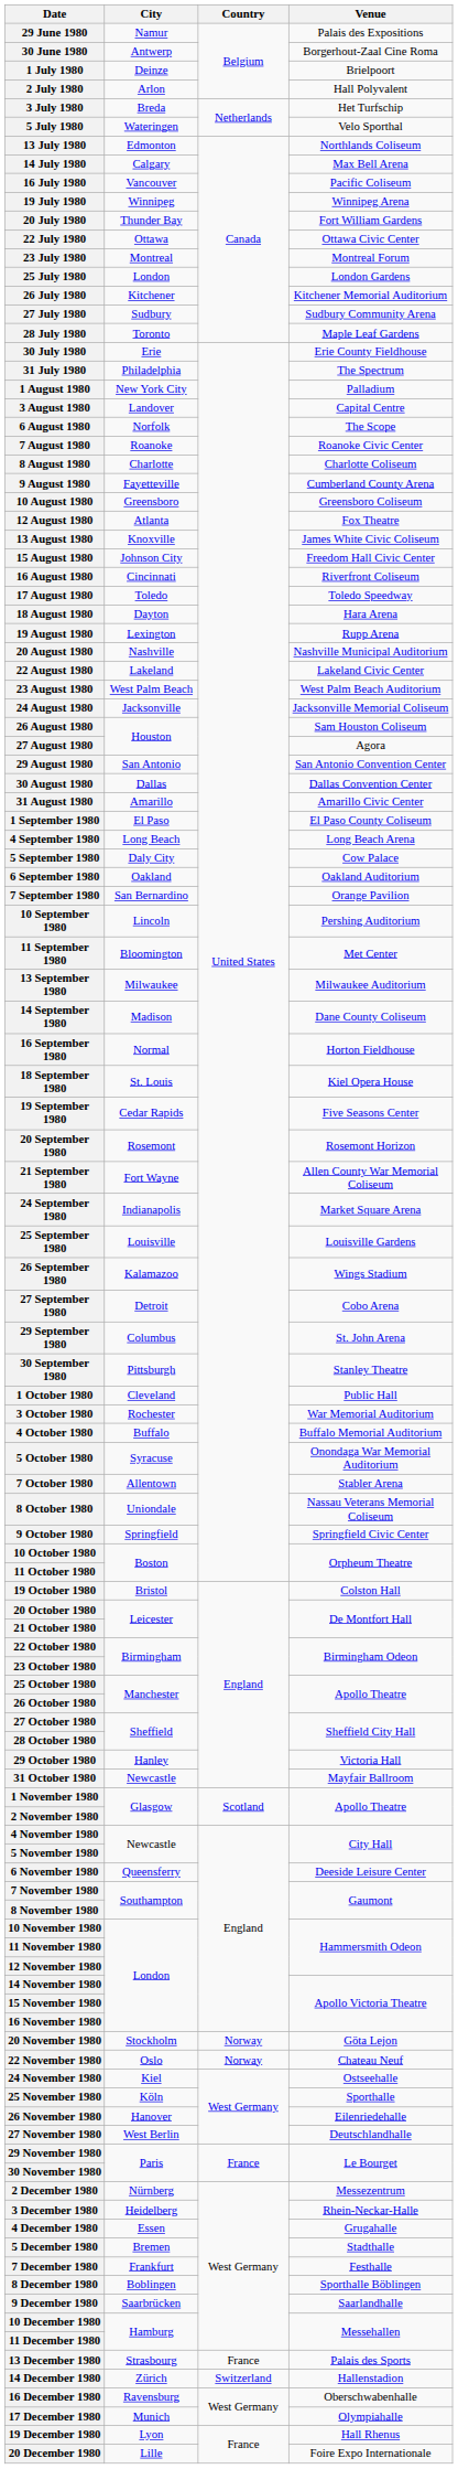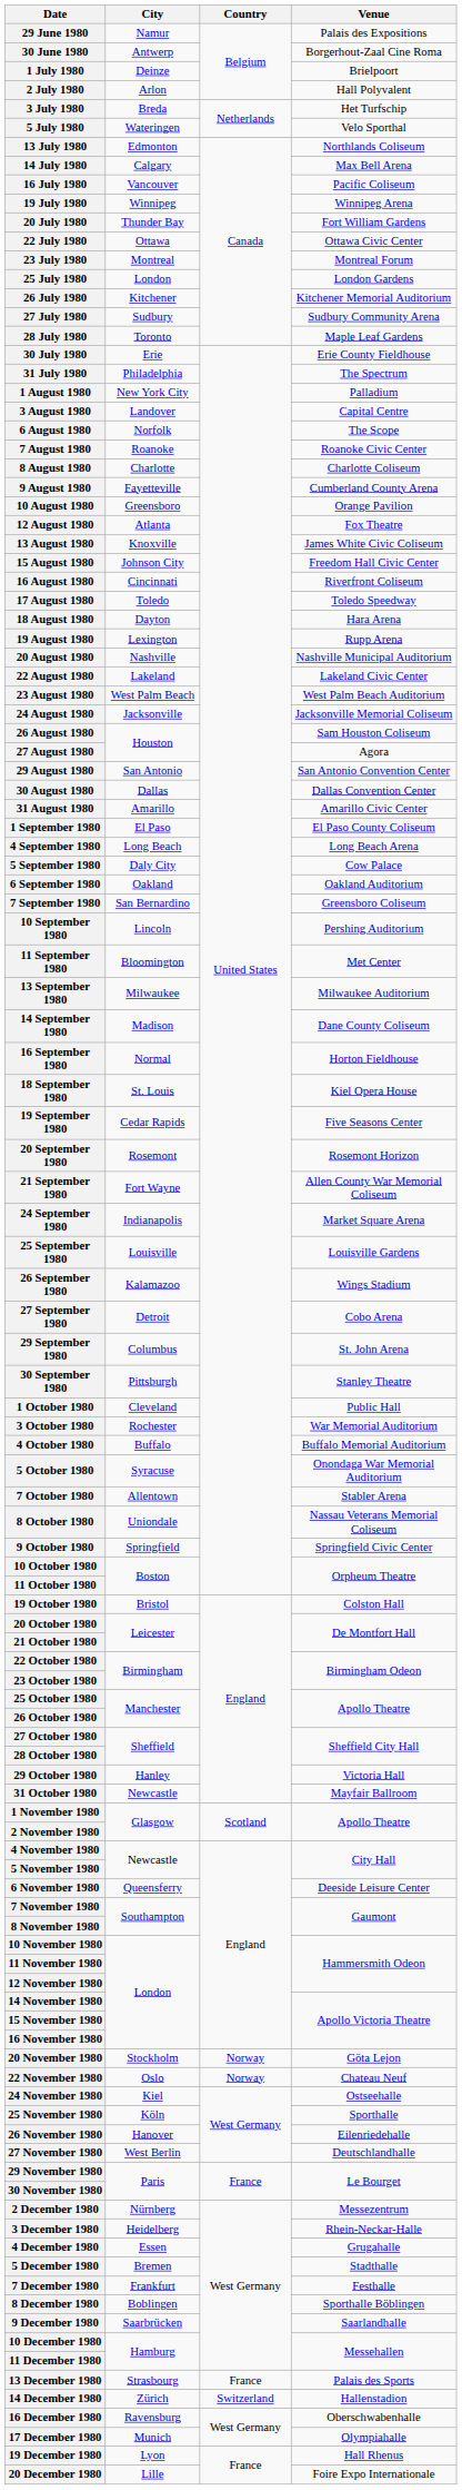 <table class="wikitable plainrowheaders" style="text-align:center;">
 <tr>
 <th scope="col" style="width:12em;">Date</th>
 <th scope="col" style="width:10em;">City</th>
 <th scope="col" style="width:10em;">Country</th>
 <th scope="col" style="width:20em;">Venue</th>
 </tr>
 <tr>
 <th scope="row" style="text-align:center;">29 June 1980</th>
 <td><a href='#'>Namur</a></td>
 <td rowspan="4"><a href='#'>Belgium</a></td>
 <td>Palais des Expositions</td>
 </tr>
 <tr>
 <th scope="row" style="text-align:center;">30 June 1980</th>
 <td><a href='#'>Antwerp</a></td>
 <td>Borgerhout-Zaal Cine Roma</td>
 </tr>
 <tr>
 <th scope="row" style="text-align:center;">1 July 1980</th>
 <td><a href='#'>Deinze</a></td>
 <td>Brielpoort</td>
 </tr>
 <tr>
 <th scope="row" style="text-align:center;">2 July 1980</th>
 <td><a href='#'>Arlon</a></td>
 <td>Hall Polyvalent</td>
 </tr>
 <tr>
 <th scope="row" style="text-align:center;">3 July 1980</th>
 <td><a href='#'>Breda</a></td>
 <td rowspan="2"><a href='#'>Netherlands</a></td>
 <td>Het Turfschip</td>
 </tr>
 <tr>
 <th scope="row" style="text-align:center;">5 July 1980</th>
 <td><a href='#'>Wateringen</a></td>
 <td>Velo Sporthal</td>
 </tr>
 <tr>
 <th scope="row" style="text-align:center;">13 July 1980</th>
 <td><a href='#'>Edmonton</a></td>
 <td rowspan="11"><a href='#'>Canada</a></td>
 <td><a href='#'>Northlands Coliseum</a></td>
 </tr>
 <tr>
 <th scope="row" style="text-align:center;">14 July 1980</th>
 <td><a href='#'>Calgary</a></td>
 <td><a href='#'>Max Bell Arena</a></td>
 </tr>
 <tr>
 <th scope="row" style="text-align:center;">16 July 1980</th>
 <td><a href='#'>Vancouver</a></td>
 <td><a href='#'>Pacific Coliseum</a></td>
 </tr>
 <tr>
 <th scope="row" style="text-align:center;">19 July 1980</th>
 <td><a href='#'>Winnipeg</a></td>
 <td><a href='#'>Winnipeg Arena</a></td>
 </tr>
 <tr>
 <th scope="row" style="text-align:center;">20 July 1980</th>
 <td><a href='#'>Thunder Bay</a></td>
 <td><a href='#'>Fort William Gardens</a></td>
 </tr>
 <tr>
 <th scope="row" style="text-align:center;">22 July 1980</th>
 <td><a href='#'>Ottawa</a></td>
 <td><a href='#'>Ottawa Civic Center</a></td>
 </tr>
 <tr>
 <th scope="row" style="text-align:center;">23 July 1980</th>
 <td><a href='#'>Montreal</a></td>
 <td><a href='#'>Montreal Forum</a></td>
 </tr>
 <tr>
 <th scope="row" style="text-align:center;">25 July 1980</th>
 <td><a href='#'>London</a></td>
 <td><a href='#'>London Gardens</a></td>
 </tr>
 <tr>
 <th scope="row" style="text-align:center;">26 July 1980</th>
 <td><a href='#'>Kitchener</a></td>
 <td><a href='#'>Kitchener Memorial Auditorium</a></td>
 </tr>
 <tr>
 <th scope="row" style="text-align:center;">27 July 1980</th>
 <td><a href='#'>Sudbury</a></td>
 <td><a href='#'>Sudbury Community Arena</a></td>
 </tr>
 <tr>
 <th scope="row" style="text-align:center;">28 July 1980</th>
 <td><a href='#'>Toronto</a></td>
 <td><a href='#'>Maple Leaf Gardens</a></td>
 </tr>
 <tr>
 <th scope="row" style="text-align:center;">30 July 1980</th>
 <td><a href='#'>Erie</a></td>
 <td rowspan="54"><a href='#'>United States</a></td>
 <td><a href='#'>Erie County Fieldhouse</a></td>
 </tr>
 <tr>
 <th scope="row" style="text-align:center;">31 July 1980</th>
 <td><a href='#'>Philadelphia</a></td>
 <td><a href='#'>The Spectrum</a></td>
 </tr>
 <tr>
 <th scope="row" style="text-align:center;">1 August 1980</th>
 <td><a href='#'>New York City</a></td>
 <td><a href='#'>Palladium</a></td>
 </tr>
 <tr>
 <th scope="row" style="text-align:center;">3 August 1980</th>
 <td><a href='#'>Landover</a></td>
 <td><a href='#'>Capital Centre</a></td>
 </tr>
 <tr>
 <th scope="row" style="text-align:center;">6 August 1980</th>
 <td><a href='#'>Norfolk</a></td>
 <td><a href='#'>The Scope</a></td>
 </tr>
 <tr>
 <th scope="row" style="text-align:center;">7 August 1980</th>
 <td><a href='#'>Roanoke</a></td>
 <td><a href='#'>Roanoke Civic Center</a></td>
 </tr>
 <tr>
 <th scope="row" style="text-align:center;">8 August 1980</th>
 <td><a href='#'>Charlotte</a></td>
 <td><a href='#'>Charlotte Coliseum</a></td>
 </tr>
 <tr>
 <th scope="row" style="text-align:center;">9 August 1980</th>
 <td><a href='#'>Fayetteville</a></td>
 <td><a href='#'>Cumberland County Arena</a></td>
 </tr>
 <tr>
 <th scope="row" style="text-align:center;">10 August 1980</th>
 <td><a href='#'>Greensboro</a></td>
-<td><a href='#'>Greensboro Coliseum</a></td>
+<td><a href='#'>Orange Pavilion</a></td>
 </tr>
 <tr>
 <th scope="row" style="text-align:center;">12 August 1980</th>
 <td><a href='#'>Atlanta</a></td>
 <td><a href='#'>Fox Theatre</a></td>
 </tr>
 <tr>
 <th scope="row" style="text-align:center;">13 August 1980</th>
 <td><a href='#'>Knoxville</a></td>
 <td><a href='#'>James White Civic Coliseum</a></td>
 </tr>
 <tr>
 <th scope="row" style="text-align:center;">15 August 1980</th>
 <td><a href='#'>Johnson City</a></td>
 <td><a href='#'>Freedom Hall Civic Center</a></td>
 </tr>
 <tr>
 <th scope="row" style="text-align:center;">16 August 1980</th>
 <td><a href='#'>Cincinnati</a></td>
 <td><a href='#'>Riverfront Coliseum</a></td>
 </tr>
 <tr>
 <th scope="row" style="text-align:center;">17 August 1980</th>
 <td><a href='#'>Toledo</a></td>
 <td><a href='#'>Toledo Speedway</a></td>
 </tr>
 <tr>
 <th scope="row" style="text-align:center;">18 August 1980</th>
 <td><a href='#'>Dayton</a></td>
 <td><a href='#'>Hara Arena</a></td>
 </tr>
 <tr>
 <th scope="row" style="text-align:center;">19 August 1980</th>
 <td><a href='#'>Lexington</a></td>
 <td><a href='#'>Rupp Arena</a></td>
 </tr>
 <tr>
 <th scope="row" style="text-align:center;">20 August 1980</th>
 <td><a href='#'>Nashville</a></td>
 <td><a href='#'>Nashville Municipal Auditorium</a></td>
 </tr>
 <tr>
 <th scope="row" style="text-align:center;">22 August 1980</th>
 <td><a href='#'>Lakeland</a></td>
 <td><a href='#'>Lakeland Civic Center</a></td>
 </tr>
 <tr>
 <th scope="row" style="text-align:center;">23 August 1980</th>
 <td><a href='#'>West Palm Beach</a></td>
 <td><a href='#'>West Palm Beach Auditorium</a></td>
 </tr>
 <tr>
 <th scope="row" style="text-align:center;">24 August 1980</th>
 <td><a href='#'>Jacksonville</a></td>
 <td><a href='#'>Jacksonville Memorial Coliseum</a></td>
 </tr>
 <tr>
 <th scope="row" style="text-align:center;">26 August 1980</th>
 <td rowspan="2"><a href='#'>Houston</a></td>
 <td><a href='#'>Sam Houston Coliseum</a></td>
 </tr>
 <tr>
 <th scope="row" style="text-align:center;">27 August 1980</th>
 <td>Agora</td>
 </tr>
 <tr>
 <th scope="row" style="text-align:center;">29 August 1980</th>
 <td><a href='#'>San Antonio</a></td>
 <td><a href='#'>San Antonio Convention Center</a></td>
 </tr>
 <tr>
 <th scope="row" style="text-align:center;">30 August 1980</th>
 <td><a href='#'>Dallas</a></td>
 <td><a href='#'>Dallas Convention Center</a></td>
 </tr>
 <tr>
 <th scope="row" style="text-align:center;">31 August 1980</th>
 <td><a href='#'>Amarillo</a></td>
 <td><a href='#'>Amarillo Civic Center</a></td>
 </tr>
 <tr>
 <th scope="row" style="text-align:center;">1 September 1980</th>
 <td><a href='#'>El Paso</a></td>
 <td><a href='#'>El Paso County Coliseum</a></td>
 </tr>
 <tr>
 <th scope="row" style="text-align:center;">4 September 1980</th>
 <td><a href='#'>Long Beach</a></td>
 <td><a href='#'>Long Beach Arena</a></td>
 </tr>
 <tr>
 <th scope="row" style="text-align:center;">5 September 1980</th>
 <td><a href='#'>Daly City</a></td>
 <td><a href='#'>Cow Palace</a></td>
 </tr>
 <tr>
 <th scope="row" style="text-align:center;">6 September 1980</th>
 <td><a href='#'>Oakland</a></td>
 <td><a href='#'>Oakland Auditorium</a></td>
 </tr>
 <tr>
 <th scope="row" style="text-align:center;">7 September 1980</th>
 <td><a href='#'>San Bernardino</a></td>
-<td><a href='#'>Orange Pavilion</a></td>
+<td><a href='#'>Greensboro Coliseum</a></td>
 </tr>
 <tr>
 <th scope="row" style="text-align:center;">10 September 1980</th>
 <td><a href='#'>Lincoln</a></td>
 <td><a href='#'>Pershing Auditorium</a></td>
 </tr>
 <tr>
 <th scope="row" style="text-align:center;">11 September 1980</th>
 <td><a href='#'>Bloomington</a></td>
 <td><a href='#'>Met Center</a></td>
 </tr>
 <tr>
 <th scope="row" style="text-align:center;">13 September 1980</th>
 <td><a href='#'>Milwaukee</a></td>
 <td><a href='#'>Milwaukee Auditorium</a></td>
 </tr>
 <tr>
 <th scope="row" style="text-align:center;">14 September 1980</th>
 <td><a href='#'>Madison</a></td>
 <td><a href='#'>Dane County Coliseum</a></td>
 </tr>
 <tr>
 <th scope="row" style="text-align:center;">16 September 1980</th>
 <td><a href='#'>Normal</a></td>
 <td><a href='#'>Horton Fieldhouse</a></td>
 </tr>
 <tr>
 <th scope="row" style="text-align:center;">18 September 1980</th>
 <td><a href='#'>St. Louis</a></td>
 <td><a href='#'>Kiel Opera House</a></td>
 </tr>
 <tr>
 <th scope="row" style="text-align:center;">19 September 1980</th>
 <td><a href='#'>Cedar Rapids</a></td>
 <td><a href='#'>Five Seasons Center</a></td>
 </tr>
 <tr>
 <th scope="row" style="text-align:center;">20 September 1980</th>
 <td><a href='#'>Rosemont</a></td>
 <td><a href='#'>Rosemont Horizon</a></td>
 </tr>
 <tr>
 <th scope="row" style="text-align:center;">21 September 1980</th>
 <td><a href='#'>Fort Wayne</a></td>
 <td><a href='#'>Allen County War Memorial Coliseum</a></td>
 </tr>
 <tr>
 <th scope="row" style="text-align:center;">24 September 1980</th>
 <td><a href='#'>Indianapolis</a></td>
 <td><a href='#'>Market Square Arena</a></td>
 </tr>
 <tr>
 <th scope="row" style="text-align:center;">25 September 1980</th>
 <td><a href='#'>Louisville</a></td>
 <td><a href='#'>Louisville Gardens</a></td>
 </tr>
 <tr>
 <th scope="row" style="text-align:center;">26 September 1980</th>
 <td><a href='#'>Kalamazoo</a></td>
 <td><a href='#'>Wings Stadium</a></td>
 </tr>
 <tr>
 <th scope="row" style="text-align:center;">27 September 1980</th>
 <td><a href='#'>Detroit</a></td>
 <td><a href='#'>Cobo Arena</a></td>
 </tr>
 <tr>
 <th scope="row" style="text-align:center;">29 September 1980</th>
 <td><a href='#'>Columbus</a></td>
 <td><a href='#'>St. John Arena</a></td>
 </tr>
 <tr>
 <th scope="row" style="text-align:center;">30 September 1980</th>
 <td><a href='#'>Pittsburgh</a></td>
 <td><a href='#'>Stanley Theatre</a></td>
 </tr>
 <tr>
 <th scope="row" style="text-align:center;">1 October 1980</th>
 <td><a href='#'>Cleveland</a></td>
 <td><a href='#'>Public Hall</a></td>
 </tr>
 <tr>
 <th scope="row" style="text-align:center;">3 October 1980</th>
 <td><a href='#'>Rochester</a></td>
 <td><a href='#'>War Memorial Auditorium</a></td>
 </tr>
 <tr>
 <th scope="row" style="text-align:center;">4 October 1980</th>
 <td><a href='#'>Buffalo</a></td>
 <td><a href='#'>Buffalo Memorial Auditorium</a></td>
 </tr>
 <tr>
 <th scope="row" style="text-align:center;">5 October 1980</th>
 <td><a href='#'>Syracuse</a></td>
 <td><a href='#'>Onondaga War Memorial Auditorium</a></td>
 </tr>
 <tr>
 <th scope="row" style="text-align:center;">7 October 1980</th>
 <td><a href='#'>Allentown</a></td>
 <td><a href='#'>Stabler Arena</a></td>
 </tr>
 <tr>
 <th scope="row" style="text-align:center;">8 October 1980</th>
 <td><a href='#'>Uniondale</a></td>
 <td><a href='#'>Nassau Veterans Memorial Coliseum</a></td>
 </tr>
 <tr>
 <th scope="row" style="text-align:center;">9 October 1980</th>
 <td><a href='#'>Springfield</a></td>
 <td><a href='#'>Springfield Civic Center</a></td>
 </tr>
 <tr>
 <th scope="row" style="text-align:center;">10 October 1980</th>
 <td rowspan="2"><a href='#'>Boston</a></td>
 <td rowspan="2"><a href='#'>Orpheum Theatre</a></td>
 </tr>
 <tr>
 <th scope="row" style="text-align:center;">11 October 1980</th>
 </tr>
 <tr>
 <th scope="row" style="text-align:center;">19 October 1980</th>
 <td><a href='#'>Bristol</a></td>
 <td rowspan="11"><a href='#'>England</a></td>
 <td><a href='#'>Colston Hall</a></td>
 </tr>
 <tr>
 <th scope="row" style="text-align:center;">20 October 1980</th>
 <td rowspan="2"><a href='#'>Leicester</a></td>
 <td rowspan="2"><a href='#'>De Montfort Hall</a></td>
 </tr>
 <tr>
 <th scope="row" style="text-align:center;">21 October 1980</th>
 </tr>
 <tr>
 <th scope="row" style="text-align:center;">22 October 1980</th>
 <td rowspan="2"><a href='#'>Birmingham</a></td>
 <td rowspan="2"><a href='#'>Birmingham Odeon</a></td>
 </tr>
 <tr>
 <th scope="row" style="text-align:center;">23 October 1980</th>
 </tr>
 <tr>
 <th scope="row" style="text-align:center;">25 October 1980</th>
 <td rowspan="2"><a href='#'>Manchester</a></td>
 <td rowspan="2"><a href='#'>Apollo Theatre</a></td>
 </tr>
 <tr>
 <th scope="row" style="text-align:center;">26 October 1980</th>
 </tr>
 <tr>
 <th scope="row" style="text-align:center;">27 October 1980</th>
 <td rowspan="2"><a href='#'>Sheffield</a></td>
 <td rowspan="2"><a href='#'>Sheffield City Hall</a></td>
 </tr>
 <tr>
 <th scope="row" style="text-align:center;">28 October 1980</th>
 </tr>
 <tr>
 <th scope="row" style="text-align:center;">29 October 1980</th>
 <td><a href='#'>Hanley</a></td>
 <td><a href='#'>Victoria Hall</a></td>
 </tr>
 <tr>
 <th scope="row" style="text-align:center;">31 October 1980</th>
 <td><a href='#'>Newcastle</a></td>
 <td><a href='#'>Mayfair Ballroom</a></td>
 </tr>
 <tr>
 <th scope="row" style="text-align:center;">1 November 1980</th>
 <td rowspan="2"><a href='#'>Glasgow</a></td>
 <td rowspan="2"><a href='#'>Scotland</a></td>
 <td rowspan="2"><a href='#'>Apollo Theatre</a></td>
 </tr>
 <tr>
 <th scope="row" style="text-align:center;">2 November 1980</th>
 </tr>
 <tr>
 <th scope="row" style="text-align:center;">4 November 1980</th>
 <td rowspan="2">Newcastle</td>
 <td rowspan="11">England</td>
 <td rowspan="2"><a href='#'>City Hall</a></td>
 </tr>
 <tr>
 <th scope="row" style="text-align:center;">5 November 1980</th>
 </tr>
 <tr>
 <th scope="row" style="text-align:center;">6 November 1980</th>
 <td><a href='#'>Queensferry</a></td>
 <td><a href='#'>Deeside Leisure Center</a></td>
 </tr>
 <tr>
 <th scope="row" style="text-align:center;">7 November 1980</th>
 <td rowspan="2"><a href='#'>Southampton</a></td>
 <td rowspan="2"><a href='#'>Gaumont</a></td>
 </tr>
 <tr>
 <th scope="row" style="text-align:center;">8 November 1980</th>
 </tr>
 <tr>
 <th scope="row" style="text-align:center;">10 November 1980</th>
 <td rowspan="6"><a href='#'>London</a></td>
 <td rowspan="3"><a href='#'>Hammersmith Odeon</a></td>
 </tr>
 <tr>
 <th scope="row" style="text-align:center;">11 November 1980</th>
 </tr>
 <tr>
 <th scope="row" style="text-align:center;">12 November 1980</th>
 </tr>
 <tr>
 <th scope="row" style="text-align:center;">14 November 1980</th>
 <td rowspan="3"><a href='#'>Apollo Victoria Theatre</a></td>
 </tr>
 <tr>
 <th scope="row" style="text-align:center;">15 November 1980</th>
 </tr>
 <tr>
 <th scope="row" style="text-align:center;">16 November 1980</th>
 </tr>
 <tr>
 <th scope="row" style="text-align:center;">20 November 1980</th>
 <td><a href='#'>Stockholm</a></td>
 <td><a href='#'>Norway</a></td>
 <td><a href='#'>Göta Lejon</a></td>
 </tr>
 <tr>
 <th scope="row" style="text-align:center;">22 November 1980</th>
 <td><a href='#'>Oslo</a></td>
 <td><a href='#'>Norway</a></td>
 <td><a href='#'>Chateau Neuf</a></td>
 </tr>
 <tr>
 <th scope="row" style="text-align:center;">24 November 1980</th>
 <td><a href='#'>Kiel</a></td>
 <td rowspan="4"><a href='#'>West Germany</a></td>
 <td><a href='#'>Ostseehalle</a></td>
 </tr>
 <tr>
 <th scope="row" style="text-align:center;">25 November 1980</th>
 <td><a href='#'>Köln</a></td>
 <td><a href='#'>Sporthalle</a></td>
 </tr>
 <tr>
 <th scope="row" style="text-align:center;">26 November 1980</th>
 <td><a href='#'>Hanover</a></td>
 <td><a href='#'>Eilenriedehalle</a></td>
 </tr>
 <tr>
 <th scope="row" style="text-align:center;">27 November 1980</th>
 <td><a href='#'>West Berlin</a></td>
 <td><a href='#'>Deutschlandhalle</a></td>
 </tr>
 <tr>
 <th scope="row" style="text-align:center;">29 November 1980</th>
 <td rowspan="2"><a href='#'>Paris</a></td>
 <td rowspan="2"><a href='#'>France</a></td>
 <td rowspan="2"><a href='#'>Le Bourget</a></td>
 </tr>
 <tr>
 <th scope="row" style="text-align:center;">30 November 1980</th>
 </tr>
 <tr>
 <th scope="row" style="text-align:center;">2 December 1980</th>
 <td><a href='#'>Nürnberg</a></td>
 <td rowspan="9">West Germany</td>
 <td><a href='#'>Messezentrum</a></td>
 </tr>
 <tr>
 <th scope="row" style="text-align:center;">3 December 1980</th>
 <td><a href='#'>Heidelberg</a></td>
 <td><a href='#'>Rhein-Neckar-Halle</a></td>
 </tr>
 <tr>
 <th scope="row" style="text-align:center;">4 December 1980</th>
 <td><a href='#'>Essen</a></td>
 <td><a href='#'>Grugahalle</a></td>
 </tr>
 <tr>
 <th scope="row" style="text-align:center;">5 December 1980</th>
 <td><a href='#'>Bremen</a></td>
 <td><a href='#'>Stadthalle</a></td>
 </tr>
 <tr>
 <th scope="row" style="text-align:center;">7 December 1980</th>
 <td><a href='#'>Frankfurt</a></td>
 <td><a href='#'>Festhalle</a></td>
 </tr>
 <tr>
 <th scope="row" style="text-align:center;">8 December 1980</th>
 <td><a href='#'>Boblingen</a></td>
 <td><a href='#'>Sporthalle Böblingen</a></td>
 </tr>
 <tr>
 <th scope="row" style="text-align:center;">9 December 1980</th>
 <td><a href='#'>Saarbrücken</a></td>
 <td><a href='#'>Saarlandhalle</a></td>
 </tr>
 <tr>
 <th scope="row" style="text-align:center;">10 December 1980</th>
 <td rowspan="2"><a href='#'>Hamburg</a></td>
 <td rowspan="2"><a href='#'>Messehallen</a></td>
 </tr>
 <tr>
 <th scope="row" style="text-align:center;">11 December 1980</th>
 </tr>
 <tr>
 <th scope="row" style="text-align:center;">13 December 1980</th>
 <td><a href='#'>Strasbourg</a></td>
 <td>France</td>
 <td><a href='#'>Palais des Sports</a></td>
 </tr>
 <tr>
 <th scope="row" style="text-align:center;">14 December 1980</th>
 <td><a href='#'>Zürich</a></td>
 <td><a href='#'>Switzerland</a></td>
 <td><a href='#'>Hallenstadion</a></td>
 </tr>
 <tr>
 <th scope="row" style="text-align:center;">16 December 1980</th>
 <td><a href='#'>Ravensburg</a></td>
 <td rowspan="2">West Germany</td>
 <td>Oberschwabenhalle</td>
 </tr>
 <tr>
 <th scope="row" style="text-align:center;">17 December 1980</th>
 <td><a href='#'>Munich</a></td>
 <td><a href='#'>Olympiahalle</a></td>
 </tr>
 <tr>
 <th scope="row" style="text-align:center;">19 December 1980</th>
 <td><a href='#'>Lyon</a></td>
 <td rowspan="2">France</td>
 <td><a href='#'>Hall Rhenus</a></td>
 </tr>
 <tr>
 <th scope="row" style="text-align:center;">20 December 1980</th>
 <td><a href='#'>Lille</a></td>
 <td>Foire Expo Internationale</td>
 </tr>
 </table>
